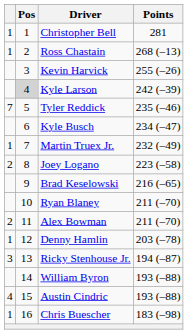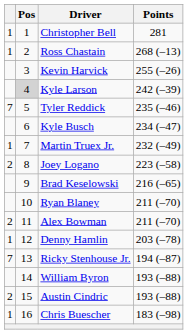 <table class="wikitable" style="font-size: 95%;">
 <tr>
 <th></th>
 <th>Pos</th>
 <th>Driver</th>
 <th>Points</th>
 </tr>
 <tr>
 <td align="left"> 1</td>
 <td style="text-align:center;">1</td>
 <td><a href='#'>Christopher Bell</a></td>
 <td style="text-align:center;">281</td>
 </tr>
 <tr>
 <td align="left"> 1</td>
 <td style="text-align:center;">2</td>
 <td><a href='#'>Ross Chastain</a></td>
 <td style="text-align:center;">268 (–13)</td>
 </tr>
 <tr>
 <td align="left"></td>
 <td style="text-align:center;">3</td>
 <td><a href='#'>Kevin Harvick</a></td>
 <td style="text-align:center;">255 (–26)</td>
 </tr>
 <tr>
 <td align="left"></td>
 <td style="background: lightgrey; text-align:center;">4</td>
 <td><a href='#'>Kyle Larson</a></td>
 <td style="text-align:center;">242 (–39)</td>
 </tr>
 <tr>
 <td align="left"> 7</td>
 <td style="text-align:center;">5</td>
 <td><a href='#'>Tyler Reddick</a></td>
 <td style="text-align:center;">235 (–46)</td>
 </tr>
 <tr>
 <td align="left"></td>
 <td style="text-align:center;">6</td>
 <td><a href='#'>Kyle Busch</a></td>
 <td style="text-align:center;">234 (–47)</td>
 </tr>
 <tr>
 <td align="left"> 1</td>
 <td style="text-align:center;">7</td>
 <td><a href='#'>Martin Truex Jr.</a></td>
 <td style="text-align:center;">232 (–49)</td>
 </tr>
 <tr>
 <td align="left"> 2</td>
 <td style="text-align:center;">8</td>
 <td><a href='#'>Joey Logano</a></td>
 <td style="text-align:center;">223 (–58)</td>
 </tr>
 <tr>
 <td align="left"></td>
 <td style="text-align:center;">9</td>
 <td><a href='#'>Brad Keselowski</a></td>
 <td style="text-align:center;">216 (–65)</td>
 </tr>
 <tr>
 <td align="left"></td>
 <td style="text-align:center;">10</td>
 <td><a href='#'>Ryan Blaney</a></td>
 <td style="text-align:center;">211 (–70)</td>
 </tr>
 <tr>
 <td align="left"> 2</td>
 <td style="text-align:center;">11</td>
 <td><a href='#'>Alex Bowman</a></td>
 <td style="text-align:center;">211 (–70)</td>
 </tr>
 <tr>
 <td align="left"> 1</td>
 <td style="text-align:center;">12</td>
 <td><a href='#'>Denny Hamlin</a></td>
 <td style="text-align:center;">203 (–78)</td>
 </tr>
 <tr>
-<td align="left"> 3</td>
+<td align="left"> 7</td>
 <td style="text-align:center;">13</td>
 <td><a href='#'>Ricky Stenhouse Jr.</a></td>
 <td style="text-align:center;">194 (–87)</td>
 </tr>
 <tr>
 <td align="left"></td>
 <td style="text-align:center;">14</td>
 <td><a href='#'>William Byron</a></td>
 <td style="text-align:center;">193 (–88)</td>
 </tr>
 <tr>
-<td align="left"> 4</td>
+<td align="left"> 2</td>
 <td style="text-align:center;">15</td>
 <td><a href='#'>Austin Cindric</a></td>
 <td style="text-align:center;">193 (–88)</td>
 </tr>
 <tr>
 <td align="left"> 1</td>
 <td style="text-align:center;">16</td>
 <td><a href='#'>Chris Buescher</a></td>
 <td style="text-align:center;">183 (–98)</td>
 </tr>
 <tr class="sortbottom">
 <th colspan="9"></th>
 </tr>
 </table>
